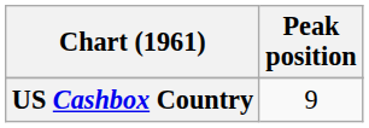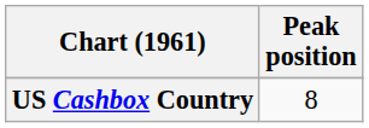 <table class="wikitable sortable plainrowheaders" style="text-align:center">
 <tr>
 <th scope="col">Chart (1961)</th>
 <th scope="col">Peak<br>position</th>
 </tr>
 <tr>
 </tr>
 <tr>
 <th align="left" scope="row">US <em><a href='#'>Cashbox</a></em> Country</th>
-<td>9</td>
+<td>8</td>
 </tr>
 </table>
